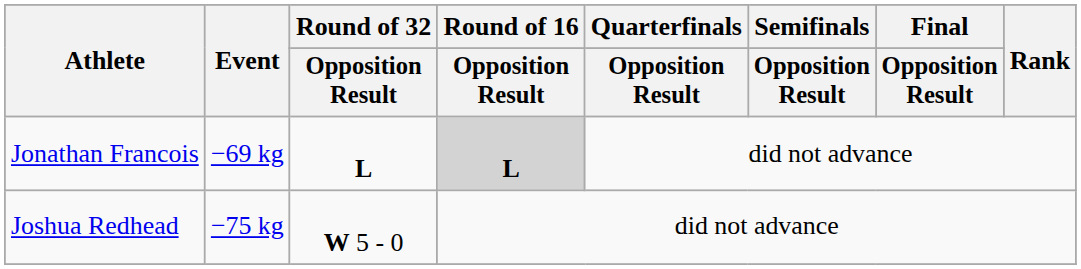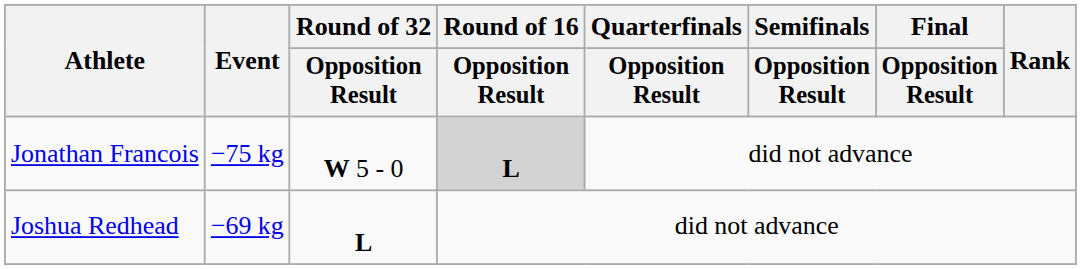 <table class="wikitable" style="font-size:90%;">
 <tr>
 <th rowspan=2>Athlete</th>
 <th rowspan=2>Event</th>
 <th>Round of 32</th>
 <th>Round of 16</th>
 <th>Quarterfinals</th>
 <th>Semifinals</th>
 <th>Final</th>
 <th rowspan=2>Rank</th>
 </tr>
 <tr style="font-size:95%">
 <th>Opposition<br>Result</th>
 <th>Opposition<br>Result</th>
 <th>Opposition<br>Result</th>
 <th>Opposition<br>Result</th>
 <th>Opposition<br>Result</th>
 </tr>
 <tr align=center>
 <td align=left><a href='#'>Jonathan Francois</a></td>
-<td align=left><a href='#'>−69 kg</a></td>
-<td><br><strong>L</strong> </td>
+<td align=left><a href='#'>−75 kg</a></td>
+<td><br><strong>W</strong> 5 - 0</td>
 <td style="background: lightgrey;"><br><strong>L</strong> </td>
 <td colspan=4>did not advance</td>
 </tr>
 <tr align=center>
 <td align=left><a href='#'>Joshua Redhead</a></td>
-<td align=left><a href='#'>−75 kg</a></td>
-<td><br><strong>W</strong> 5 - 0</td>
+<td align=left><a href='#'>−69 kg</a></td>
+<td><br><strong>L</strong> </td>
 <td colspan=5>did not advance</td>
 </tr>
 </table>
